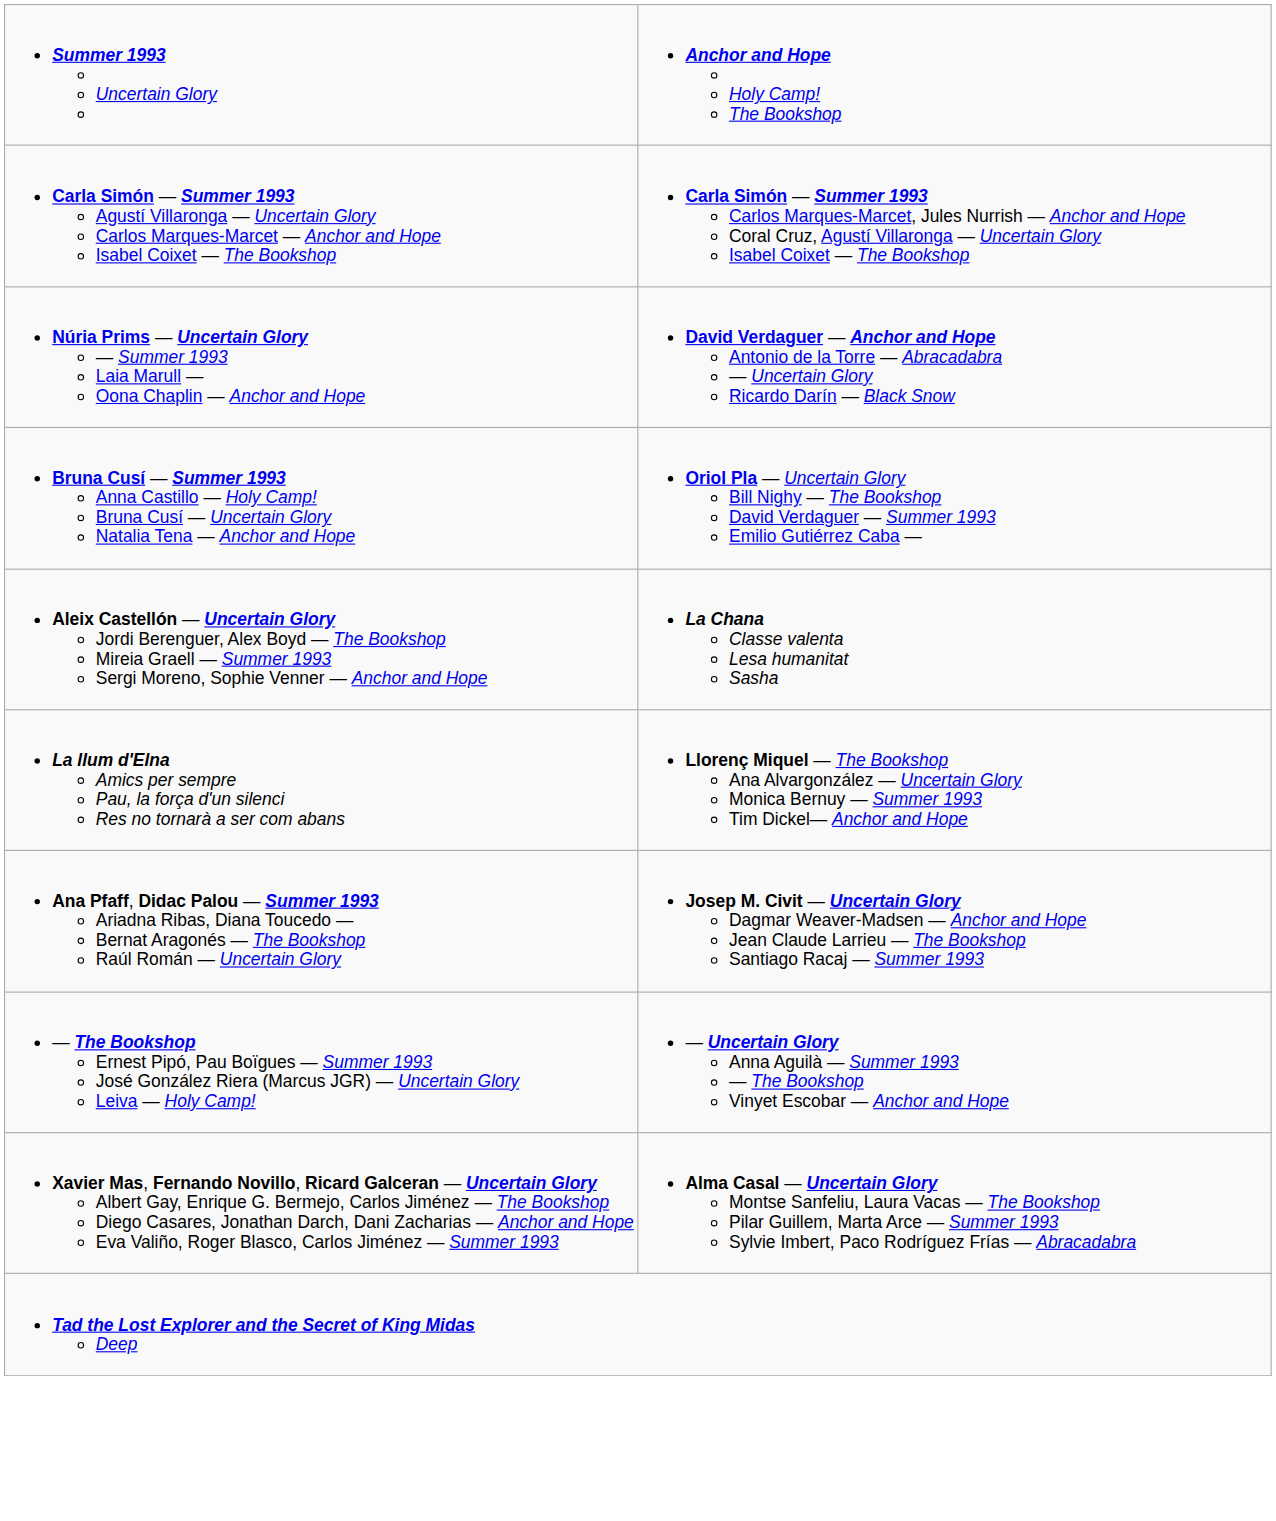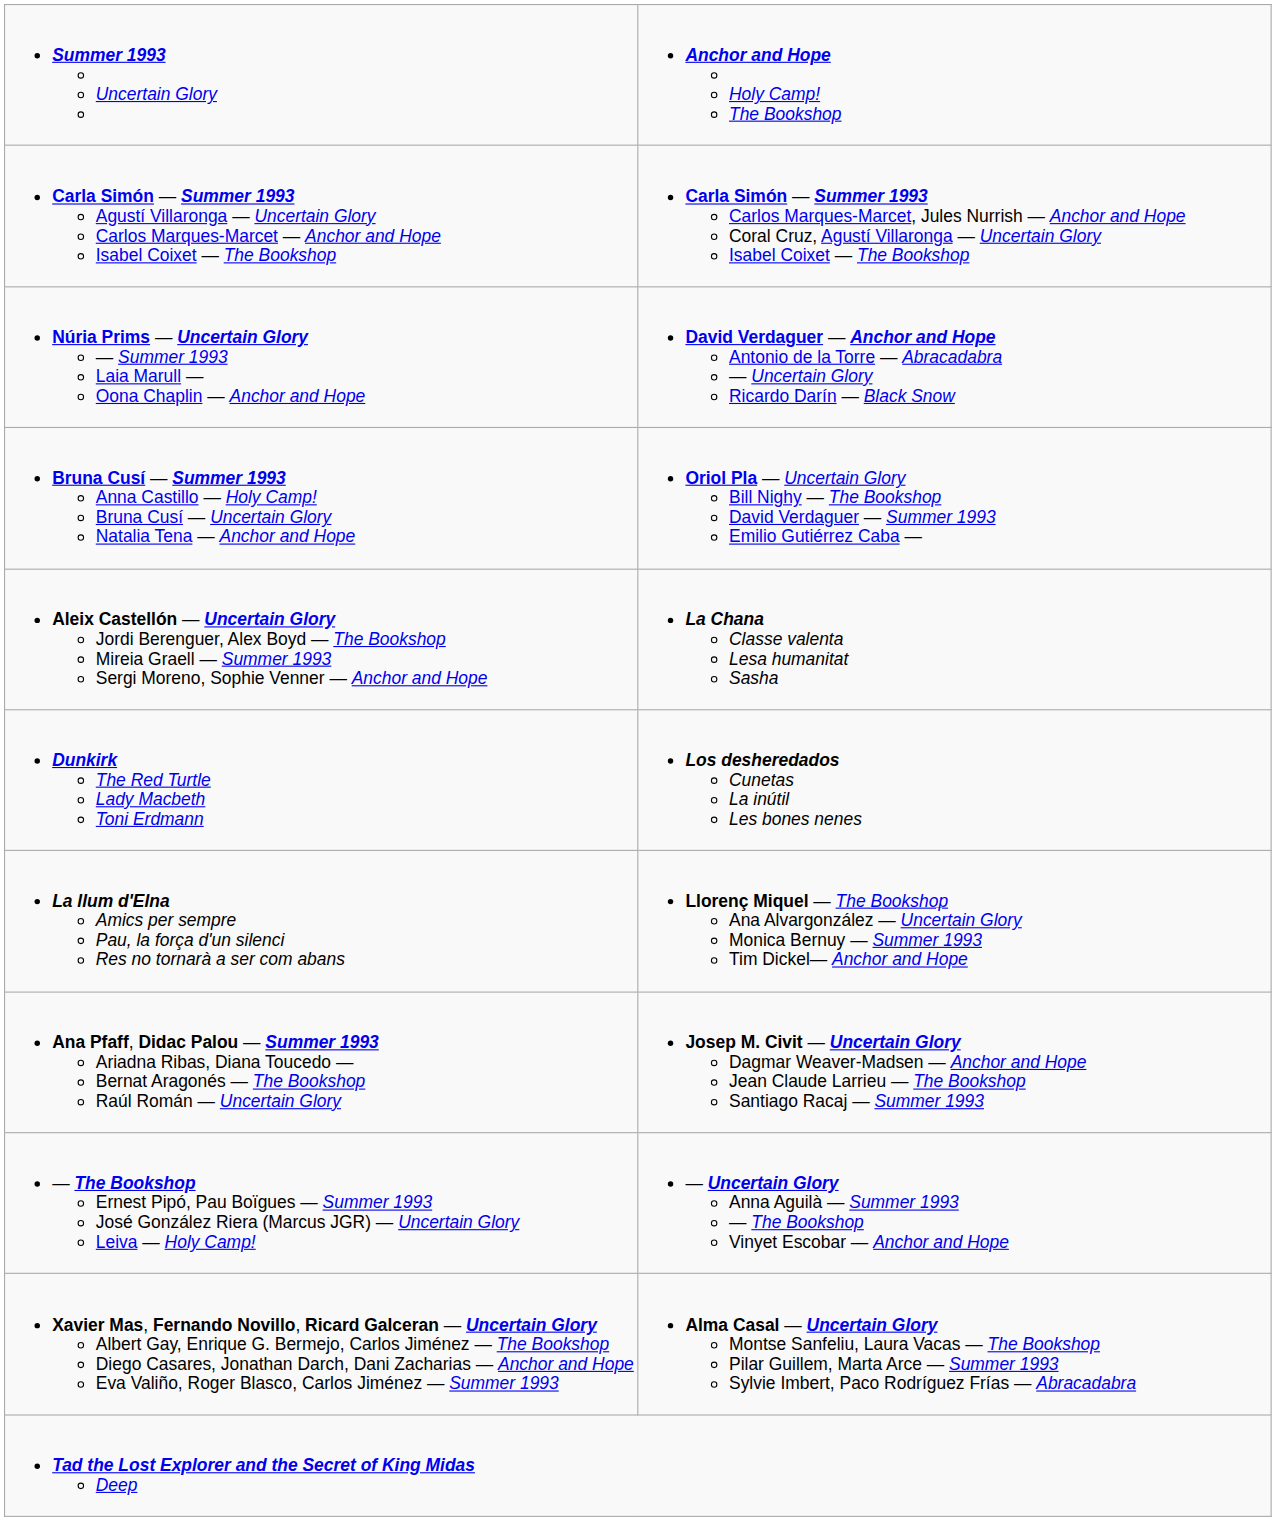 <table class=wikitable style="width="100%">
 <tr>
 <td style="vertical-align:top;" width="50%"><br><ul><li><strong><em><a href='#'>Summer 1993</a></em></strong><ul><li><em></em></li><li><em><a href='#'>Uncertain Glory</a></em></li><li><em></em></li></ul></li></ul></td>
 <td style="vertical-align:top;" width="50%"><br><ul><li><strong><em><a href='#'>Anchor and Hope</a></em></strong><ul><li><em></em></li><li><em><a href='#'>Holy Camp!</a></em></li><li><em><a href='#'>The Bookshop</a></em></li></ul></li></ul></td>
 </tr>
 <tr>
 <td style="vertical-align:top;" width="50%"><br><ul><li><strong><a href='#'>Carla Simón</a></strong> — <strong><em><a href='#'>Summer 1993</a></em></strong><ul><li><a href='#'>Agustí Villaronga</a> — <em><a href='#'>Uncertain Glory</a></em></li><li><a href='#'>Carlos Marques-Marcet</a> — <em><a href='#'>Anchor and Hope</a></em></li><li><a href='#'>Isabel Coixet</a> — <em><a href='#'>The Bookshop</a></em></li></ul></li></ul></td>
 <td style="vertical-align:top;" width="50%"><br><ul><li><strong><a href='#'>Carla Simón</a></strong> — <strong><em><a href='#'>Summer 1993</a></em></strong><ul><li><a href='#'>Carlos Marques-Marcet</a>, Jules Nurrish — <em><a href='#'>Anchor and Hope</a></em></li><li>Coral Cruz, <a href='#'>Agustí Villaronga</a> — <em><a href='#'>Uncertain Glory</a></em></li><li><a href='#'>Isabel Coixet</a> — <em><a href='#'>The Bookshop</a></em></li></ul></li></ul></td>
 </tr>
 <tr>
 <td style="vertical-align:top;" width="50%"><br><ul><li><strong><a href='#'>Núria Prims</a></strong> — <strong><em><a href='#'>Uncertain Glory</a></em></strong><ul><li> — <em><a href='#'>Summer 1993</a></em></li><li><a href='#'>Laia Marull</a> — <em></em></li><li><a href='#'>Oona Chaplin</a> — <em><a href='#'>Anchor and Hope</a></em></li></ul></li></ul></td>
 <td style="vertical-align:top;" width="50%"><br><ul><li><strong><a href='#'>David Verdaguer</a></strong> — <strong><em><a href='#'>Anchor and Hope</a></em></strong><ul><li><a href='#'>Antonio de la Torre</a> — <em><a href='#'>Abracadabra</a></em></li><li> — <em><a href='#'>Uncertain Glory</a></em></li><li><a href='#'>Ricardo Darín</a> — <em><a href='#'>Black Snow</a></em></li></ul></li></ul></td>
 </tr>
 <tr>
 <td style="vertical-align:top;" width="50%"><br><ul><li><strong><a href='#'>Bruna Cusí</a></strong> — <strong><em><a href='#'>Summer 1993</a></em></strong><ul><li><a href='#'>Anna Castillo</a> — <em><a href='#'>Holy Camp!</a></em></li><li><a href='#'>Bruna Cusí</a> — <em><a href='#'>Uncertain Glory</a></em></li><li><a href='#'>Natalia Tena</a> — <em><a href='#'>Anchor and Hope</a></em></li></ul></li></ul></td>
 <td style="vertical-align:top;" width="50%"><br><ul><li><strong><a href='#'>Oriol Pla</a></strong> — <em><a href='#'>Uncertain Glory</a></em><ul><li><a href='#'>Bill Nighy</a> — <em><a href='#'>The Bookshop</a></em></li><li><a href='#'>David Verdaguer</a> — <em><a href='#'>Summer 1993</a></em></li><li><a href='#'>Emilio Gutiérrez Caba</a> — <em></em></li></ul></li></ul></td>
 </tr>
 <tr>
 <td style="vertical-align:top;" width="50%"><br><ul><li><strong>Aleix Castellón</strong> — <strong><em><a href='#'>Uncertain Glory</a></em></strong><ul><li>Jordi Berenguer, Alex Boyd — <em><a href='#'>The Bookshop</a></em></li><li>Mireia Graell — <em><a href='#'>Summer 1993</a></em></li><li>Sergi Moreno, Sophie Venner — <em><a href='#'>Anchor and Hope</a></em></li></ul></li></ul></td>
 <td style="vertical-align:top;" width="50%"><br><ul><li><strong><em>La Chana</em></strong><ul><li><em>Classe valenta</em></li><li><em>Lesa humanitat</em></li><li><em>Sasha</em></li></ul></li></ul></td>
 </tr>
 <tr>
+<td style="vertical-align:top;" width="50%"><br><ul><li><strong><em><a href='#'>Dunkirk</a></em></strong><ul><li><em><a href='#'>The Red Turtle</a></em></li><li><em><a href='#'>Lady Macbeth</a></em></li><li><em><a href='#'>Toni Erdmann</a></em></li></ul></li></ul></td>
+<td style="vertical-align:top;" width="50%"><br><ul><li><strong><em>Los desheredados</em></strong><ul><li><em>Cunetas</em></li><li><em>La inútil</em></li><li><em>Les bones nenes</em></li></ul></li></ul></td>
+</tr>
+<tr>
 <td style="vertical-align:top;" width="50%"><br><ul><li><strong><em>La llum d'Elna</em></strong><ul><li><em>Amics per sempre</em></li><li><em>Pau, la força d'un silenci</em></li><li><em>Res no tornarà a ser com abans</em></li></ul></li></ul></td>
 <td style="vertical-align:top;" width="50%"><br><ul><li><strong>Llorenç Miquel</strong> — <em><a href='#'>The Bookshop</a></em><ul><li>Ana Alvargonzález — <em><a href='#'>Uncertain Glory</a></em></li><li>Monica Bernuy — <em><a href='#'>Summer 1993</a></em></li><li>Tim Dickel— <em><a href='#'>Anchor and Hope</a></em></li></ul></li></ul></td>
 </tr>
 <tr>
 <td style="vertical-align:top;" width="50%"><br><ul><li><strong>Ana Pfaff</strong>, <strong>Didac Palou</strong> — <strong><em><a href='#'>Summer 1993</a></em></strong><ul><li>Ariadna Ribas, Diana Toucedo — <em></em></li><li>Bernat Aragonés — <em><a href='#'>The Bookshop</a></em></li><li>Raúl Román — <em><a href='#'>Uncertain Glory</a></em></li></ul></li></ul></td>
 <td style="vertical-align:top;" width="50%"><br><ul><li><strong>Josep M. Civit</strong> — <strong><em><a href='#'>Uncertain Glory</a></em></strong><ul><li>Dagmar Weaver-Madsen — <em><a href='#'>Anchor and Hope</a></em></li><li>Jean Claude Larrieu — <em><a href='#'>The Bookshop</a></em></li><li>Santiago Racaj — <em><a href='#'>Summer 1993</a></em></li></ul></li></ul></td>
 </tr>
 <tr>
 <td style="vertical-align:top;" width="50%"><br><ul><li><strong></strong> — <strong><em><a href='#'>The Bookshop</a></em></strong><ul><li>Ernest Pipó, Pau Boïgues — <em><a href='#'>Summer 1993</a></em></li><li>José González Riera (Marcus JGR) — <em><a href='#'>Uncertain Glory</a></em></li><li><a href='#'>Leiva</a> — <em><a href='#'>Holy Camp!</a></em></li></ul></li></ul></td>
 <td style="vertical-align:top;" width="50%"><br><ul><li><strong></strong> — <strong><em><a href='#'>Uncertain Glory</a></em></strong><ul><li>Anna Aguilà — <em><a href='#'>Summer 1993</a></em></li><li> — <em><a href='#'>The Bookshop</a></em></li><li>Vinyet Escobar — <em><a href='#'>Anchor and Hope</a></em></li></ul></li></ul></td>
 </tr>
 <tr>
 <td style="vertical-align:top;" width="50%"><br><ul><li><strong>Xavier Mas</strong>, <strong>Fernando Novillo</strong>, <strong>Ricard Galceran</strong> — <strong><em><a href='#'>Uncertain Glory</a></em></strong><ul><li>Albert Gay, Enrique G. Bermejo, Carlos Jiménez — <em><a href='#'>The Bookshop</a></em></li><li>Diego Casares, Jonathan Darch, Dani Zacharias — <em><a href='#'>Anchor and Hope</a></em></li><li>Eva Valiño, Roger Blasco, Carlos Jiménez — <em><a href='#'>Summer 1993</a></em></li></ul></li></ul></td>
 <td style="vertical-align:top;" width="50%"><br><ul><li><strong>Alma Casal</strong> — <strong><em><a href='#'>Uncertain Glory</a></em></strong><ul><li>Montse Sanfeliu, Laura Vacas — <em><a href='#'>The Bookshop</a></em></li><li>Pilar Guillem, Marta Arce — <em><a href='#'>Summer 1993</a></em></li><li>Sylvie Imbert, Paco Rodríguez Frías — <em><a href='#'>Abracadabra</a></em></li></ul></li></ul></td>
 </tr>
 <tr>
 <td colspan = "2" style="vertical-align:top;" width="50%"><br><ul><li><strong><em><a href='#'>Tad the Lost Explorer and the Secret of King Midas</a></em></strong><ul><li><em><a href='#'>Deep</a></em></li></ul></li></ul></td>
 </tr>
 </table>
